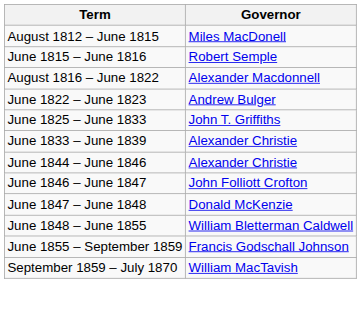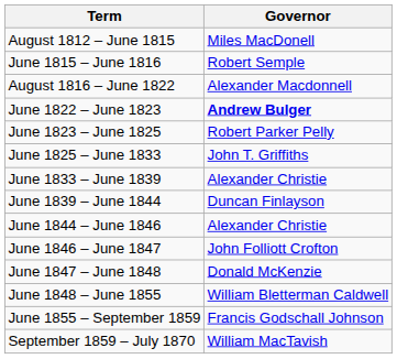 <table class="wikitable">
 <tr>
 <th>Term</th>
 <th>Governor</th>
 </tr>
 <tr>
 <td>August 1812 – June 1815</td>
 <td><a href='#'>Miles MacDonell</a></td>
 </tr>
 <tr>
 <td>June 1815 – June 1816</td>
 <td><a href='#'>Robert Semple</a></td>
 </tr>
 <tr>
 <td>August 1816 – June 1822</td>
 <td><a href='#'>Alexander Macdonnell</a></td>
 </tr>
 <tr>
 <td>June 1822 – June 1823</td>
-<td><a href='#'>Andrew Bulger</a></td>
+<td><strong><a href='#'>Andrew Bulger</a></strong></td>
+</tr>
+<tr>
+<td>June 1823 – June 1825</td>
+<td><a href='#'>Robert Parker Pelly</a></td>
 </tr>
 <tr>
 <td>June 1825 – June 1833</td>
 <td><a href='#'>John T. Griffiths</a></td>
 </tr>
 <tr>
 <td>June 1833 – June 1839</td>
 <td><a href='#'>Alexander Christie</a></td>
+</tr>
+<tr>
+<td>June 1839 – June 1844</td>
+<td><a href='#'>Duncan Finlayson</a></td>
 </tr>
 <tr>
 <td>June 1844 – June 1846</td>
 <td><a href='#'>Alexander Christie</a></td>
 </tr>
 <tr>
 <td>June 1846 – June 1847</td>
 <td><a href='#'>John Folliott Crofton</a></td>
 </tr>
 <tr>
 <td>June 1847 – June 1848</td>
 <td><a href='#'>Donald McKenzie</a></td>
 </tr>
 <tr>
 <td>June 1848 – June 1855</td>
 <td><a href='#'>William Bletterman Caldwell</a></td>
 </tr>
 <tr>
 <td>June 1855 – September 1859</td>
 <td><a href='#'>Francis Godschall Johnson</a></td>
 </tr>
 <tr>
 <td>September 1859 – July 1870</td>
 <td><a href='#'>William MacTavish</a></td>
 </tr>
 </table>
